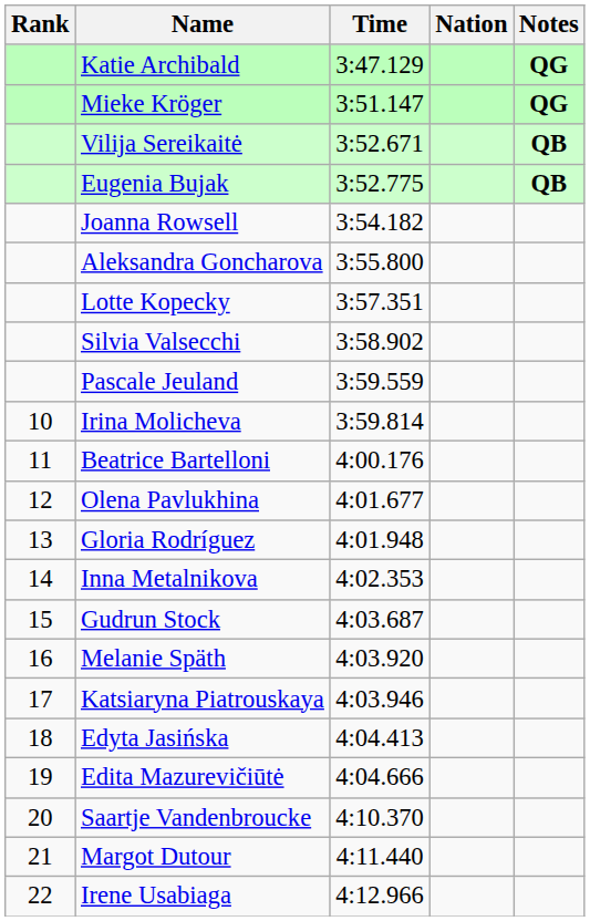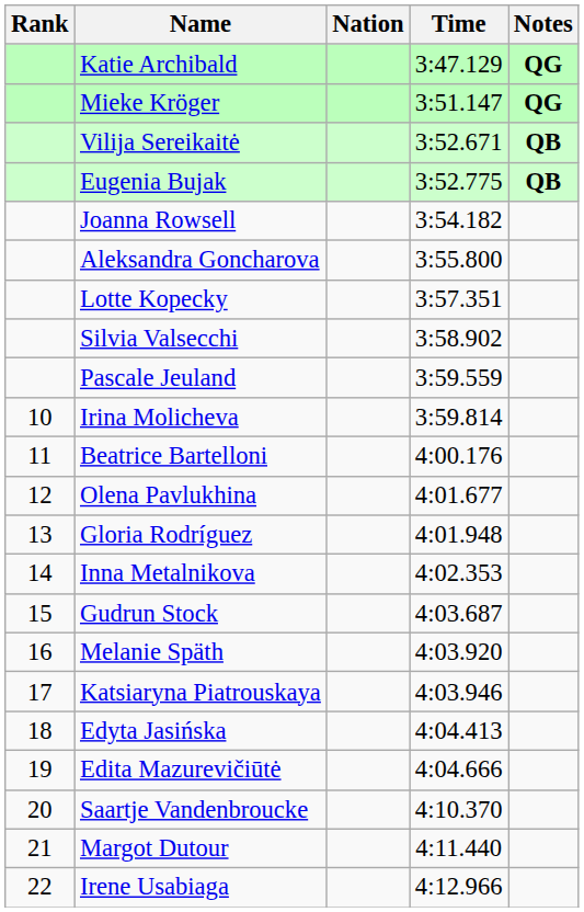 <table class="wikitable sortable" style="text-align:center">
 <tr>
 <th>Rank</th>
 <th>Name</th>
+<th>Nation</th>
 <th>Time</th>
-<th>Nation</th>
 <th>Notes</th>
 </tr>
 <tr bgcolor=bbffbb>
 <td></td>
 <td align=left><a href='#'>Katie Archibald</a></td>
+<td align=left></td>
 <td>3:47.129</td>
-<td align=left></td>
 <td><strong>QG</strong></td>
 </tr>
 <tr bgcolor=bbffbb>
 <td></td>
 <td align=left><a href='#'>Mieke Kröger</a></td>
+<td align=left></td>
 <td>3:51.147</td>
-<td align=left></td>
 <td><strong>QG</strong></td>
 </tr>
 <tr bgcolor=ccffcc>
 <td></td>
 <td align=left><a href='#'>Vilija Sereikaitė</a></td>
+<td align=left></td>
 <td>3:52.671</td>
-<td align=left></td>
 <td><strong>QB</strong></td>
 </tr>
 <tr bgcolor=ccffcc>
 <td></td>
 <td align=left><a href='#'>Eugenia Bujak</a></td>
+<td align=left></td>
 <td>3:52.775</td>
-<td align=left></td>
 <td><strong>QB</strong></td>
 </tr>
 <tr>
 <td></td>
 <td align=left><a href='#'>Joanna Rowsell</a></td>
+<td align=left></td>
 <td>3:54.182</td>
-<td align=left></td>
 <td></td>
 </tr>
 <tr>
 <td></td>
 <td align=left><a href='#'>Aleksandra Goncharova</a></td>
+<td align=left></td>
 <td>3:55.800</td>
-<td align=left></td>
 <td></td>
 </tr>
 <tr>
 <td></td>
 <td align=left><a href='#'>Lotte Kopecky</a></td>
+<td align=left></td>
 <td>3:57.351</td>
-<td align=left></td>
 <td></td>
 </tr>
 <tr>
 <td></td>
 <td align=left><a href='#'>Silvia Valsecchi</a></td>
+<td align=left></td>
 <td>3:58.902</td>
-<td align=left></td>
 <td></td>
 </tr>
 <tr>
 <td></td>
 <td align=left><a href='#'>Pascale Jeuland</a></td>
+<td align=left></td>
 <td>3:59.559</td>
-<td align=left></td>
 <td></td>
 </tr>
 <tr>
 <td>10</td>
 <td align=left><a href='#'>Irina Molicheva</a></td>
+<td align=left></td>
 <td>3:59.814</td>
-<td align=left></td>
 <td></td>
 </tr>
 <tr>
 <td>11</td>
 <td align=left><a href='#'>Beatrice Bartelloni</a></td>
+<td align=left></td>
 <td>4:00.176</td>
-<td align=left></td>
 <td></td>
 </tr>
 <tr>
 <td>12</td>
 <td align=left><a href='#'>Olena Pavlukhina</a></td>
+<td align=left></td>
 <td>4:01.677</td>
-<td align=left></td>
 <td></td>
 </tr>
 <tr>
 <td>13</td>
 <td align=left><a href='#'>Gloria Rodríguez</a></td>
+<td align=left></td>
 <td>4:01.948</td>
-<td align=left></td>
 <td></td>
 </tr>
 <tr>
 <td>14</td>
 <td align=left><a href='#'>Inna Metalnikova</a></td>
+<td align=left></td>
 <td>4:02.353</td>
-<td align=left></td>
 <td></td>
 </tr>
 <tr>
 <td>15</td>
 <td align=left><a href='#'>Gudrun Stock</a></td>
+<td align=left></td>
 <td>4:03.687</td>
-<td align=left></td>
 <td></td>
 </tr>
 <tr>
 <td>16</td>
 <td align=left><a href='#'>Melanie Späth</a></td>
+<td align=left></td>
 <td>4:03.920</td>
-<td align=left></td>
 <td></td>
 </tr>
 <tr>
 <td>17</td>
 <td align=left><a href='#'>Katsiaryna Piatrouskaya</a></td>
+<td align=left></td>
 <td>4:03.946</td>
-<td align=left></td>
 <td></td>
 </tr>
 <tr>
 <td>18</td>
 <td align=left><a href='#'>Edyta Jasińska</a></td>
+<td align=left></td>
 <td>4:04.413</td>
-<td align=left></td>
 <td></td>
 </tr>
 <tr>
 <td>19</td>
 <td align=left><a href='#'>Edita Mazurevičiūtė</a></td>
+<td align=left></td>
 <td>4:04.666</td>
-<td align=left></td>
 <td></td>
 </tr>
 <tr>
 <td>20</td>
 <td align=left><a href='#'>Saartje Vandenbroucke</a></td>
+<td align=left></td>
 <td>4:10.370</td>
-<td align=left></td>
 <td></td>
 </tr>
 <tr>
 <td>21</td>
 <td align=left><a href='#'>Margot Dutour</a></td>
+<td align=left></td>
 <td>4:11.440</td>
-<td align=left></td>
 <td></td>
 </tr>
 <tr>
 <td>22</td>
 <td align=left><a href='#'>Irene Usabiaga</a></td>
+<td align=left></td>
 <td>4:12.966</td>
-<td align=left></td>
 <td></td>
 </tr>
 </table>
